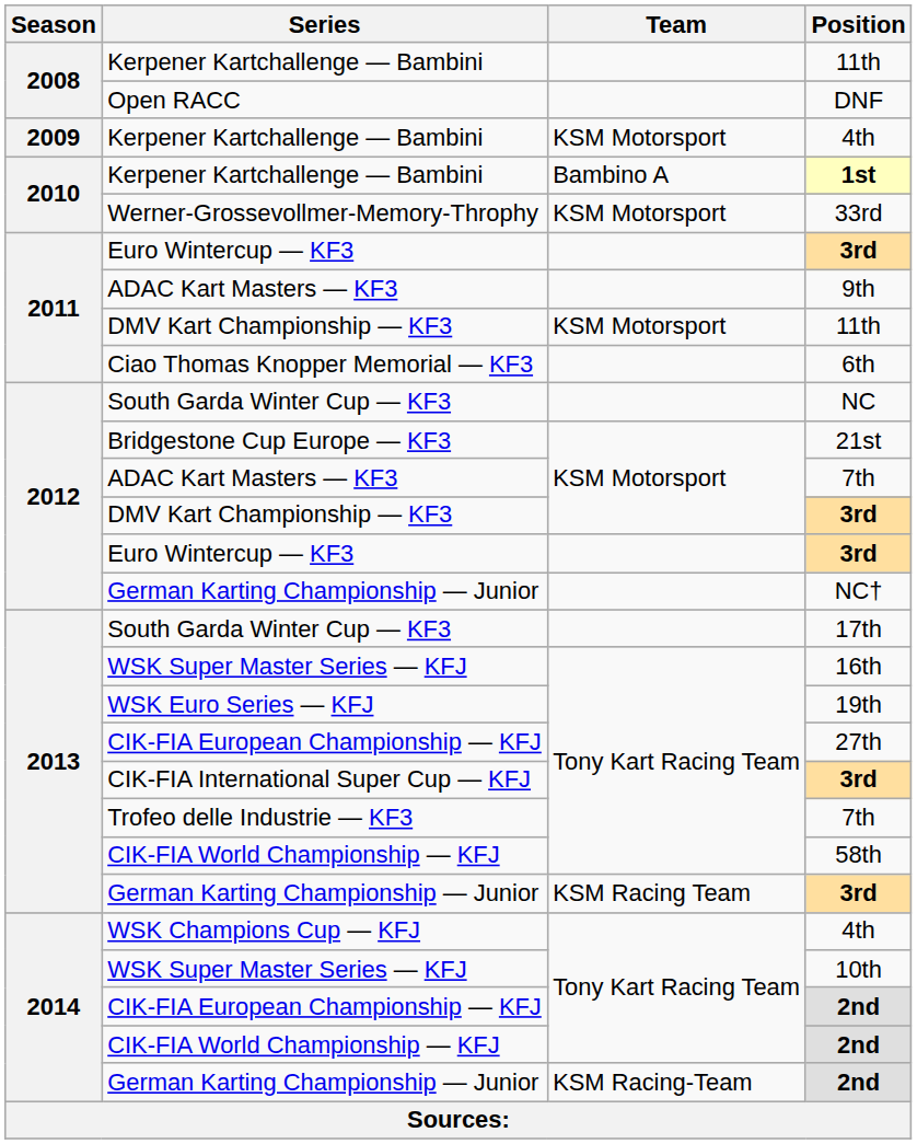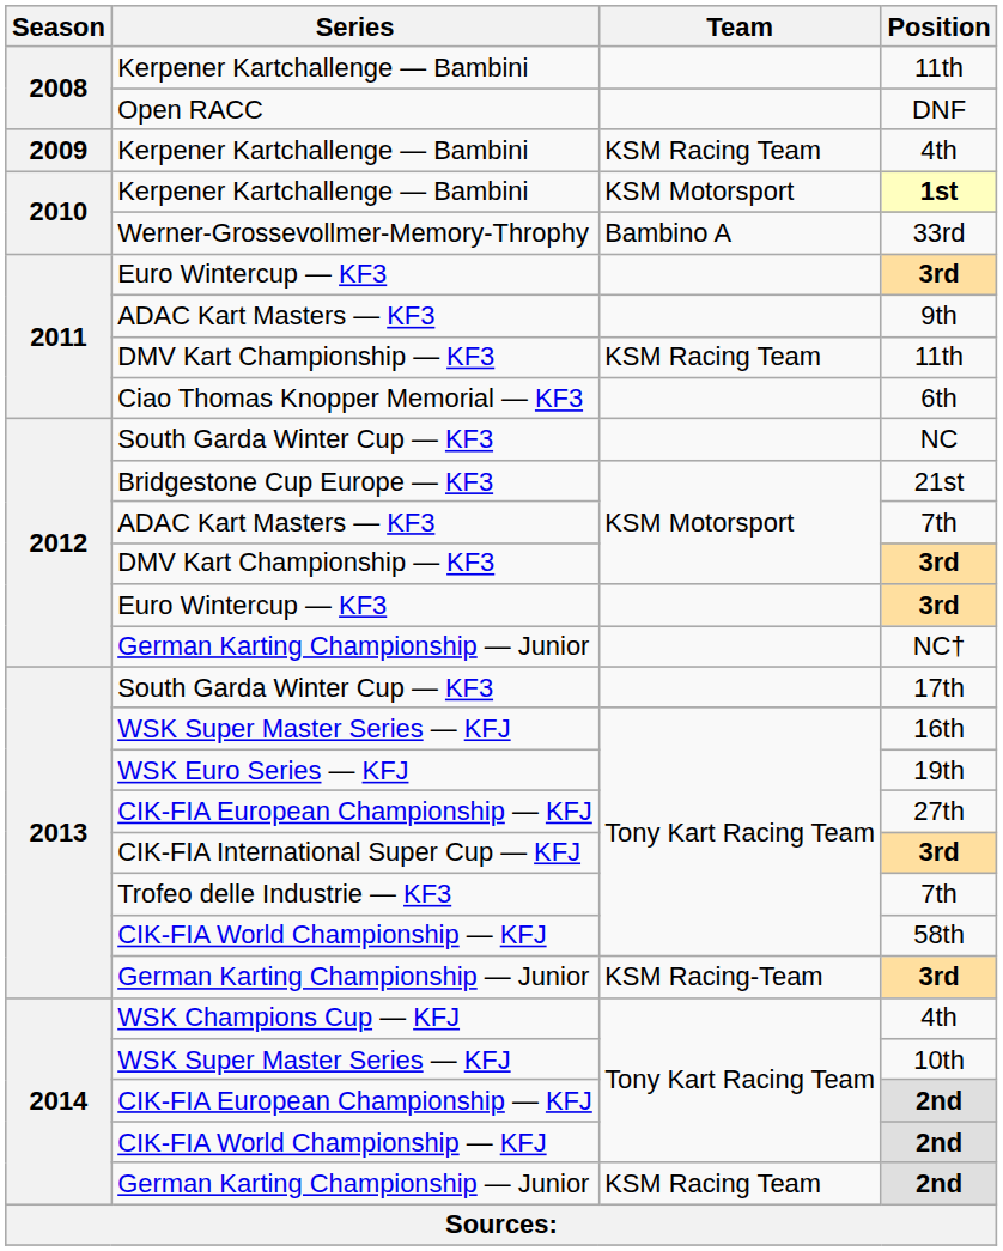 <table class="wikitable" style="font-size: 85%; text-align:center">
 <tr>
 <th>Season</th>
 <th>Series</th>
 <th>Team</th>
 <th>Position</th>
 </tr>
 <tr>
 <th rowspan="2">2008</th>
 <td align="left">Kerpener Kartchallenge — Bambini</td>
 <td align="left"></td>
 <td>11th</td>
 </tr>
 <tr>
 <td align="left">Open RACC</td>
 <td align="left"></td>
 <td>DNF</td>
 </tr>
 <tr>
 <th>2009</th>
 <td align="left">Kerpener Kartchallenge — Bambini</td>
-<td align="left">KSM Motorsport</td>
+<td align="left">KSM Racing Team</td>
 <td>4th</td>
 </tr>
 <tr>
 <th rowspan="2">2010</th>
 <td align="left">Kerpener Kartchallenge — Bambini</td>
-<td align="left">Bambino A</td>
+<td align="left">KSM Motorsport</td>
 <td style="background:#FFFFBF;"><strong>1st</strong></td>
 </tr>
 <tr>
 <td align="left">Werner-Grossevollmer-Memory-Throphy</td>
-<td align="left">KSM Motorsport</td>
+<td align="left">Bambino A</td>
 <td>33rd</td>
 </tr>
 <tr>
 <th rowspan="4">2011</th>
 <td align="left">Euro Wintercup — <a href='#'>KF3</a></td>
 <td align="left"></td>
 <td style="background:#FFDF9F;"><strong>3rd</strong></td>
 </tr>
 <tr>
 <td align="left">ADAC Kart Masters — <a href='#'>KF3</a></td>
 <td align="left"></td>
 <td>9th</td>
 </tr>
 <tr>
 <td align="left">DMV Kart Championship — <a href='#'>KF3</a></td>
-<td align="left">KSM Motorsport</td>
+<td align="left">KSM Racing Team</td>
 <td>11th</td>
 </tr>
 <tr>
 <td align="left">Ciao Thomas Knopper Memorial — <a href='#'>KF3</a></td>
 <td align="left"></td>
 <td>6th</td>
 </tr>
 <tr>
 <th rowspan="6">2012</th>
 <td align="left">South Garda Winter Cup — <a href='#'>KF3</a></td>
 <td align="left"></td>
 <td>NC</td>
 </tr>
 <tr>
 <td align="left">Bridgestone Cup Europe — <a href='#'>KF3</a></td>
 <td rowspan="3" align="left">KSM Motorsport</td>
 <td>21st</td>
 </tr>
 <tr>
 <td align="left">ADAC Kart Masters — <a href='#'>KF3</a></td>
 <td>7th</td>
 </tr>
 <tr>
 <td align="left">DMV Kart Championship — <a href='#'>KF3</a></td>
 <td style="background:#FFDF9F;"><strong>3rd</strong></td>
 </tr>
 <tr>
 <td align="left">Euro Wintercup — <a href='#'>KF3</a></td>
 <td align="left"></td>
 <td style="background:#FFDF9F;"><strong>3rd</strong></td>
 </tr>
 <tr>
 <td align="left"><a href='#'>German Karting Championship</a> — Junior</td>
 <td align="left"></td>
 <td>NC†</td>
 </tr>
 <tr>
 <th rowspan="8">2013</th>
 <td align="left">South Garda Winter Cup — <a href='#'>KF3</a></td>
 <td align="left"></td>
 <td>17th</td>
 </tr>
 <tr>
 <td align="left"><a href='#'>WSK Super Master Series</a> — <a href='#'>KFJ</a></td>
 <td rowspan="6" align="left">Tony Kart Racing Team</td>
 <td>16th</td>
 </tr>
 <tr>
 <td align="left"><a href='#'>WSK Euro Series</a> — <a href='#'>KFJ</a></td>
 <td>19th</td>
 </tr>
 <tr>
 <td align="left"><a href='#'>CIK-FIA European Championship</a> — <a href='#'>KFJ</a></td>
 <td>27th</td>
 </tr>
 <tr>
 <td align="left">CIK-FIA International Super Cup — <a href='#'>KFJ</a></td>
 <td style="background:#FFDF9F;"><strong>3rd</strong></td>
 </tr>
 <tr>
 <td align="left">Trofeo delle Industrie — <a href='#'>KF3</a></td>
 <td>7th</td>
 </tr>
 <tr>
 <td align="left"><a href='#'>CIK-FIA World Championship</a> — <a href='#'>KFJ</a></td>
 <td>58th</td>
 </tr>
 <tr>
 <td align="left"><a href='#'>German Karting Championship</a> — Junior</td>
-<td align="left">KSM Racing Team</td>
+<td align="left">KSM Racing-Team</td>
 <td style="background:#FFDF9F;"><strong>3rd</strong></td>
 </tr>
 <tr>
 <th rowspan="5">2014</th>
 <td align="left"><a href='#'>WSK Champions Cup</a> — <a href='#'>KFJ</a></td>
 <td rowspan="4" align="left">Tony Kart Racing Team</td>
 <td>4th</td>
 </tr>
 <tr>
 <td align="left"><a href='#'>WSK Super Master Series</a> — <a href='#'>KFJ</a></td>
 <td>10th</td>
 </tr>
 <tr>
 <td align="left"><a href='#'>CIK-FIA European Championship</a> — <a href='#'>KFJ</a></td>
 <td style="background:#DFDFDF;"><strong>2nd</strong></td>
 </tr>
 <tr>
 <td align="left"><a href='#'>CIK-FIA World Championship</a> — <a href='#'>KFJ</a></td>
 <td style="background:#DFDFDF;"><strong>2nd</strong></td>
 </tr>
 <tr>
 <td align="left"><a href='#'>German Karting Championship</a> — Junior</td>
-<td align="left">KSM Racing-Team</td>
+<td align="left">KSM Racing Team</td>
 <td style="background:#DFDFDF;"><strong>2nd</strong></td>
 </tr>
 <tr>
 <th colspan="4">Sources:</th>
 </tr>
 </table>
